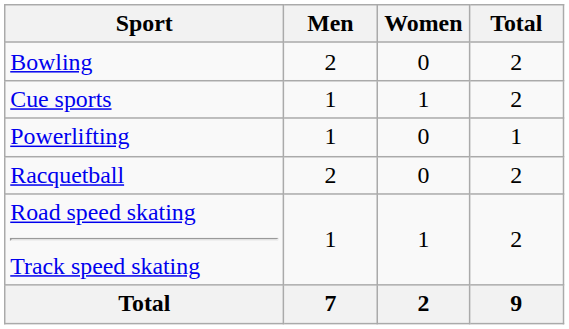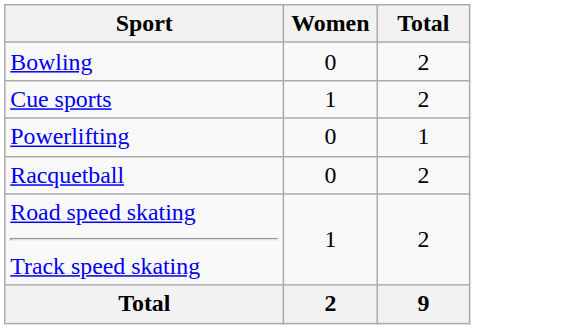 <table class="wikitable sortable" style="text-align:center;">
 <tr>
 <th width=180>Sport</th>
-<th width=55>Men</th>
 <th width=55>Women</th>
 <th width=55>Total</th>
 </tr>
 <tr>
 <td align=left><a href='#'>Bowling</a></td>
-<td>2</td>
 <td>0</td>
 <td>2</td>
 </tr>
 <tr>
 <td align=left><a href='#'>Cue sports</a></td>
 <td>1</td>
-<td>1</td>
 <td>2</td>
 </tr>
 <tr>
 <td align=left><a href='#'>Powerlifting</a></td>
-<td>1</td>
 <td>0</td>
 <td>1</td>
 </tr>
 <tr>
 <td align=left><a href='#'>Racquetball</a></td>
-<td>2</td>
 <td>0</td>
 <td>2</td>
 </tr>
 <tr>
 <td align=left><a href='#'>Road speed skating</a><hr><a href='#'>Track speed skating</a></td>
 <td>1</td>
-<td>1</td>
 <td>2</td>
 </tr>
 <tr>
 <th>Total</th>
-<th>7</th>
 <th>2</th>
 <th>9</th>
 </tr>
 </table>
